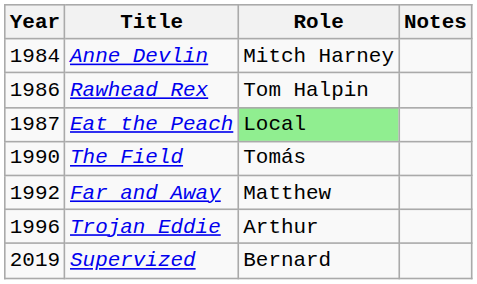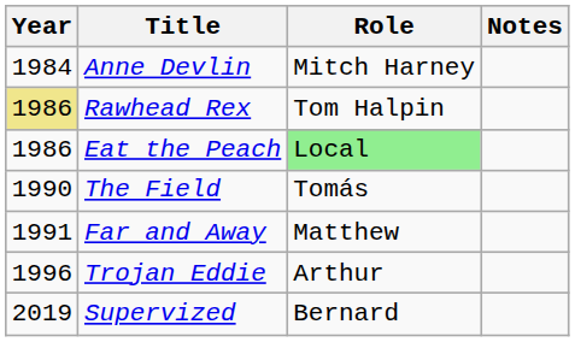 <table class = "wikitable sortable">
 <tr>
 <th>Year</th>
 <th>Title</th>
 <th>Role</th>
 <th class = "unsortable">Notes</th>
 </tr>
 <tr>
 <td>1984</td>
 <td><em><a href='#'>Anne Devlin</a></em></td>
 <td>Mitch Harney</td>
 <td></td>
 </tr>
 <tr>
-<td>1986</td>
+<td style="background: khaki;">1986</td>
 <td><em><a href='#'>Rawhead Rex</a></em></td>
 <td>Tom Halpin</td>
 <td></td>
 </tr>
 <tr>
-<td>1987</td>
+<td>1986</td>
 <td><em><a href='#'>Eat the Peach</a></em></td>
 <td style="background: lightgreen;">Local</td>
 <td></td>
 </tr>
 <tr>
 <td>1990</td>
 <td><em><a href='#'>The Field</a></em></td>
 <td>Tomás</td>
 <td></td>
 </tr>
 <tr>
-<td>1992</td>
+<td>1991</td>
 <td><em><a href='#'>Far and Away</a></em></td>
 <td>Matthew</td>
 <td></td>
 </tr>
 <tr>
 <td>1996</td>
 <td><em><a href='#'>Trojan Eddie</a></em></td>
 <td>Arthur</td>
 <td></td>
 </tr>
 <tr>
 <td>2019</td>
 <td><em><a href='#'>Supervized</a></em></td>
 <td>Bernard</td>
 <td></td>
 </tr>
 </table>
